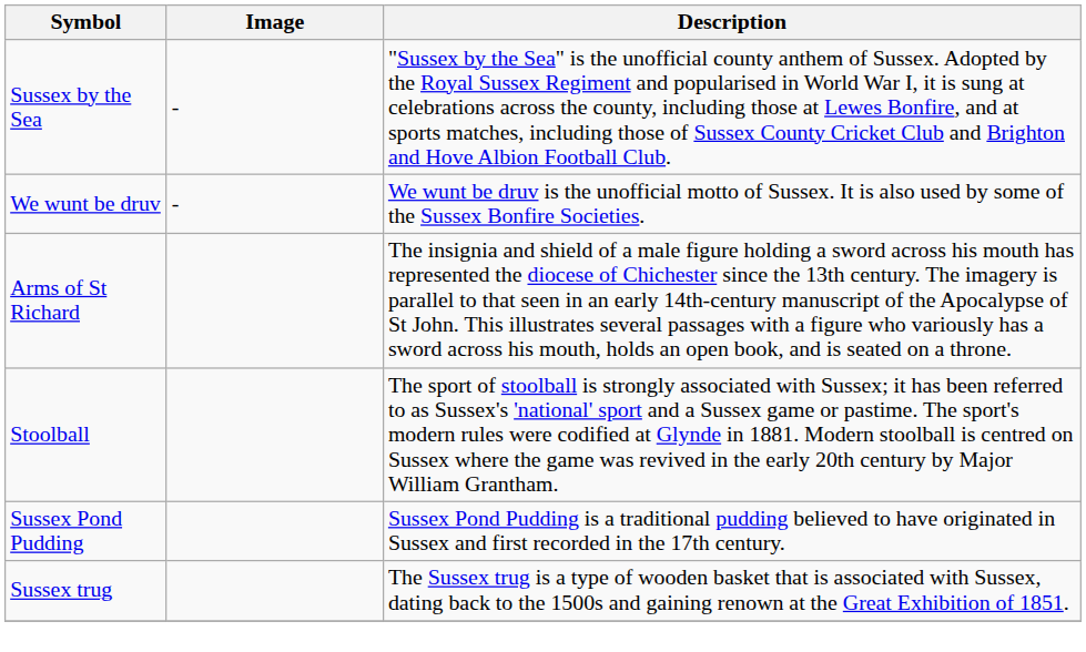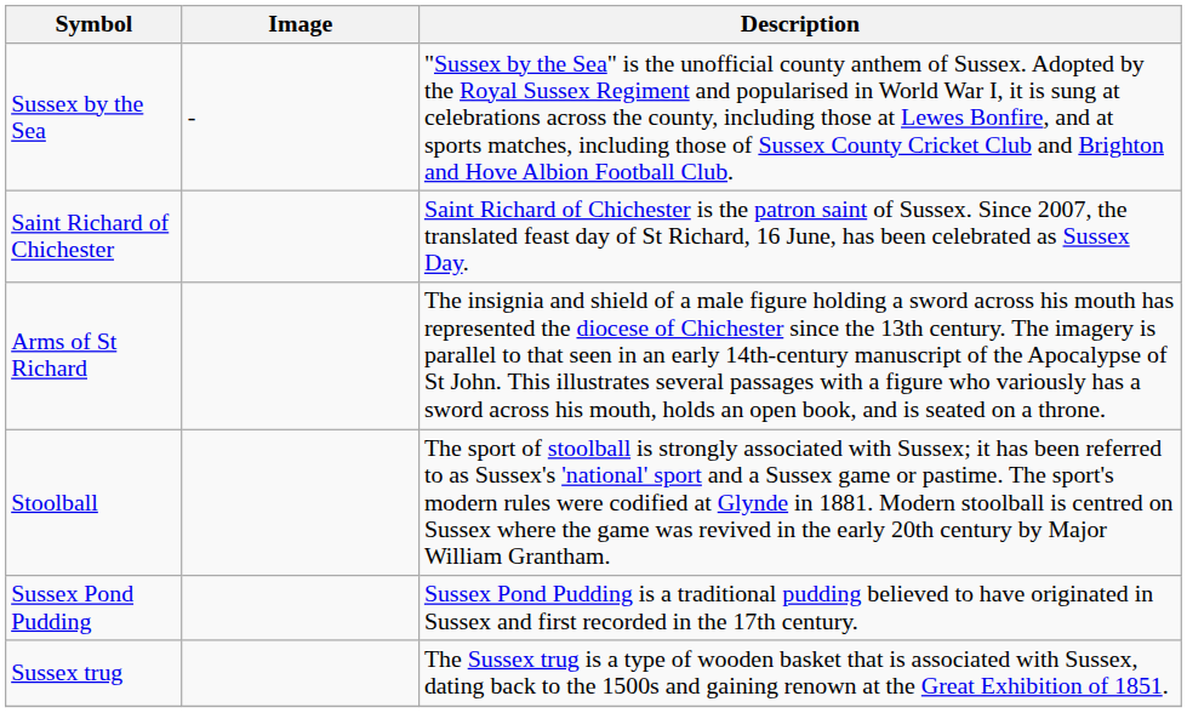 <table class="wikitable">
 <tr>
 <th width="110">Symbol</th>
 <th width="150">Image</th>
 <th width="500">Description</th>
 </tr>
 <tr>
 <td><a href='#'>Sussex by the Sea</a></td>
 <td>-</td>
 <td>"<a href='#'>Sussex by the Sea</a>" is the unofficial county anthem of Sussex. Adopted by the <a href='#'>Royal Sussex Regiment</a> and popularised in World War I, it is sung at celebrations across the county, including those at <a href='#'>Lewes Bonfire</a>, and at sports matches, including those of <a href='#'>Sussex County Cricket Club</a> and <a href='#'>Brighton and Hove Albion Football Club</a>.</td>
 </tr>
 <tr>
-<td><a href='#'>We wunt be druv</a></td>
-<td>-</td>
-<td><a href='#'>We wunt be druv</a> is the unofficial motto of Sussex.  It is also used by some of the <a href='#'>Sussex Bonfire Societies</a>.</td>
+<td><a href='#'>Saint Richard of Chichester</a></td>
+<td></td>
+<td><a href='#'>Saint Richard of Chichester</a> is the <a href='#'>patron saint</a> of Sussex.  Since 2007, the translated feast day of St Richard, 16 June, has been celebrated as <a href='#'>Sussex Day</a>.</td>
 </tr>
 <tr>
 <td><a href='#'>Arms of St Richard</a></td>
 <td></td>
 <td>The insignia and shield of a male figure holding a sword across his mouth has represented the <a href='#'>diocese of Chichester</a> since the 13th century.  The imagery is parallel to that seen in an early 14th-century manuscript of the Apocalypse of St John.  This illustrates several passages with a figure who variously has a sword across his mouth, holds an open book, and is seated on a throne.</td>
 </tr>
 <tr>
 <td><a href='#'>Stoolball</a></td>
 <td></td>
 <td>The sport of <a href='#'>stoolball</a> is strongly associated with Sussex; it has been referred to as Sussex's <a href='#'>'national' sport</a> and a Sussex game or pastime.  The sport's modern rules were codified at <a href='#'>Glynde</a> in 1881.  Modern stoolball is centred on Sussex where the game was revived in the early 20th century by Major William Grantham.</td>
 </tr>
 <tr>
 <td><a href='#'>Sussex Pond Pudding</a></td>
 <td></td>
 <td><a href='#'>Sussex Pond Pudding</a> is a traditional <a href='#'>pudding</a> believed to have originated in Sussex and first recorded in the 17th century.</td>
 </tr>
 <tr>
 <td><a href='#'>Sussex trug</a></td>
 <td></td>
 <td>The <a href='#'>Sussex trug</a> is a type of wooden basket that is associated with Sussex, dating back to the 1500s and gaining renown at the <a href='#'>Great Exhibition of 1851</a>.</td>
 </tr>
 <tr>
 </tr>
 </table>
